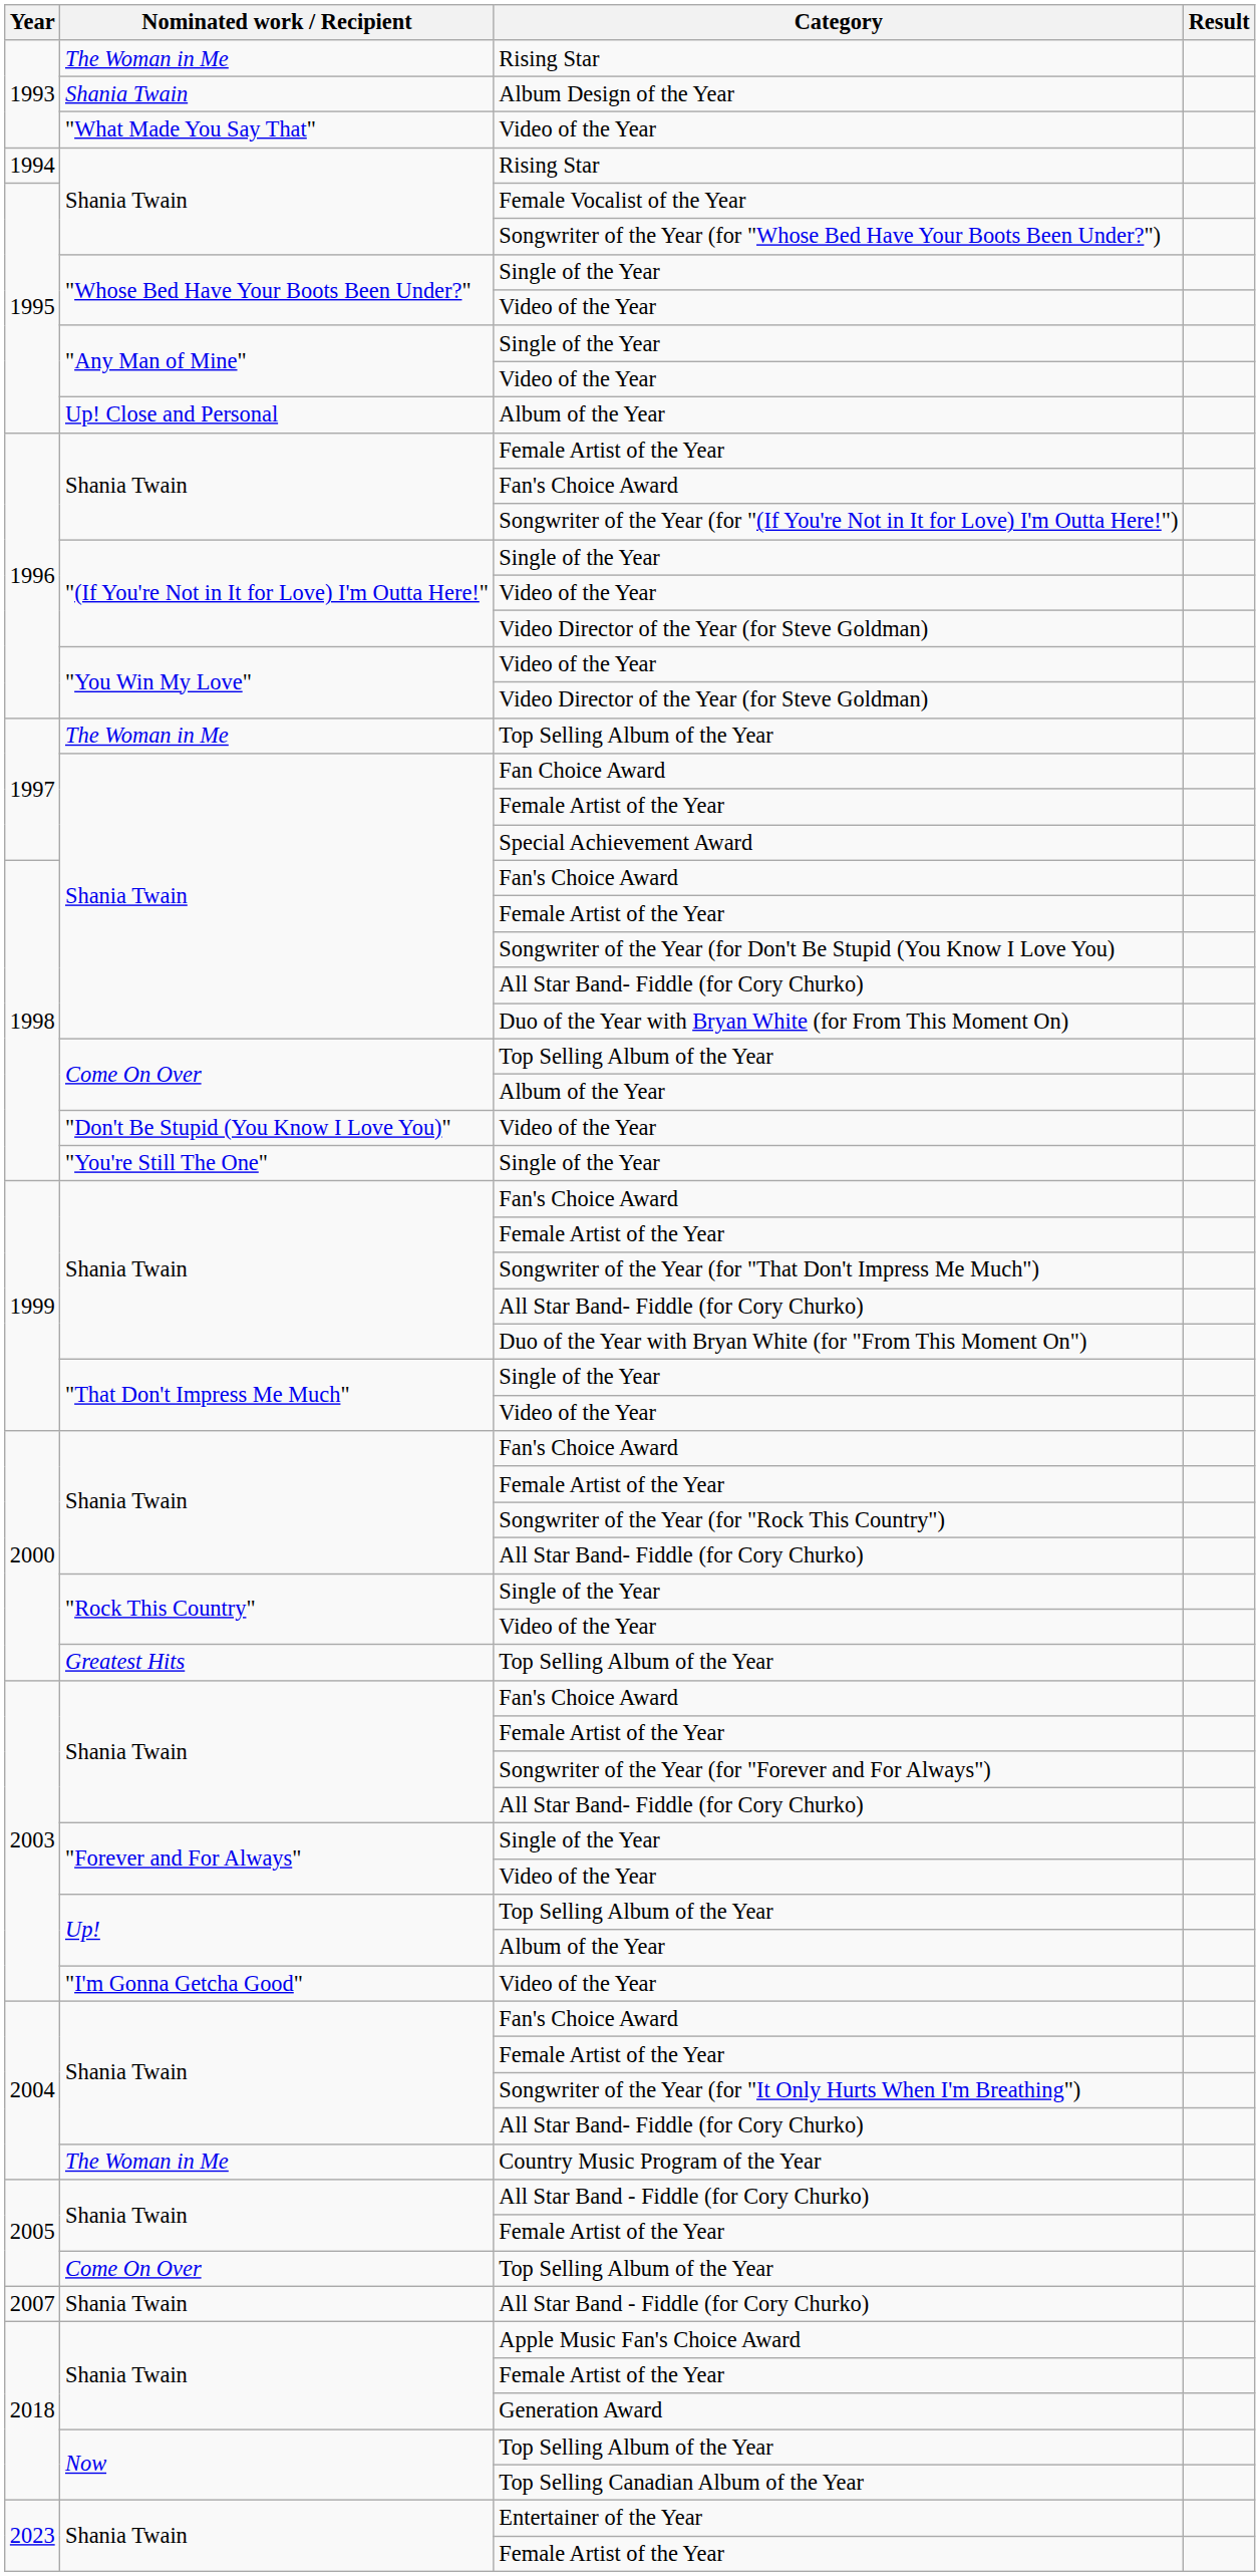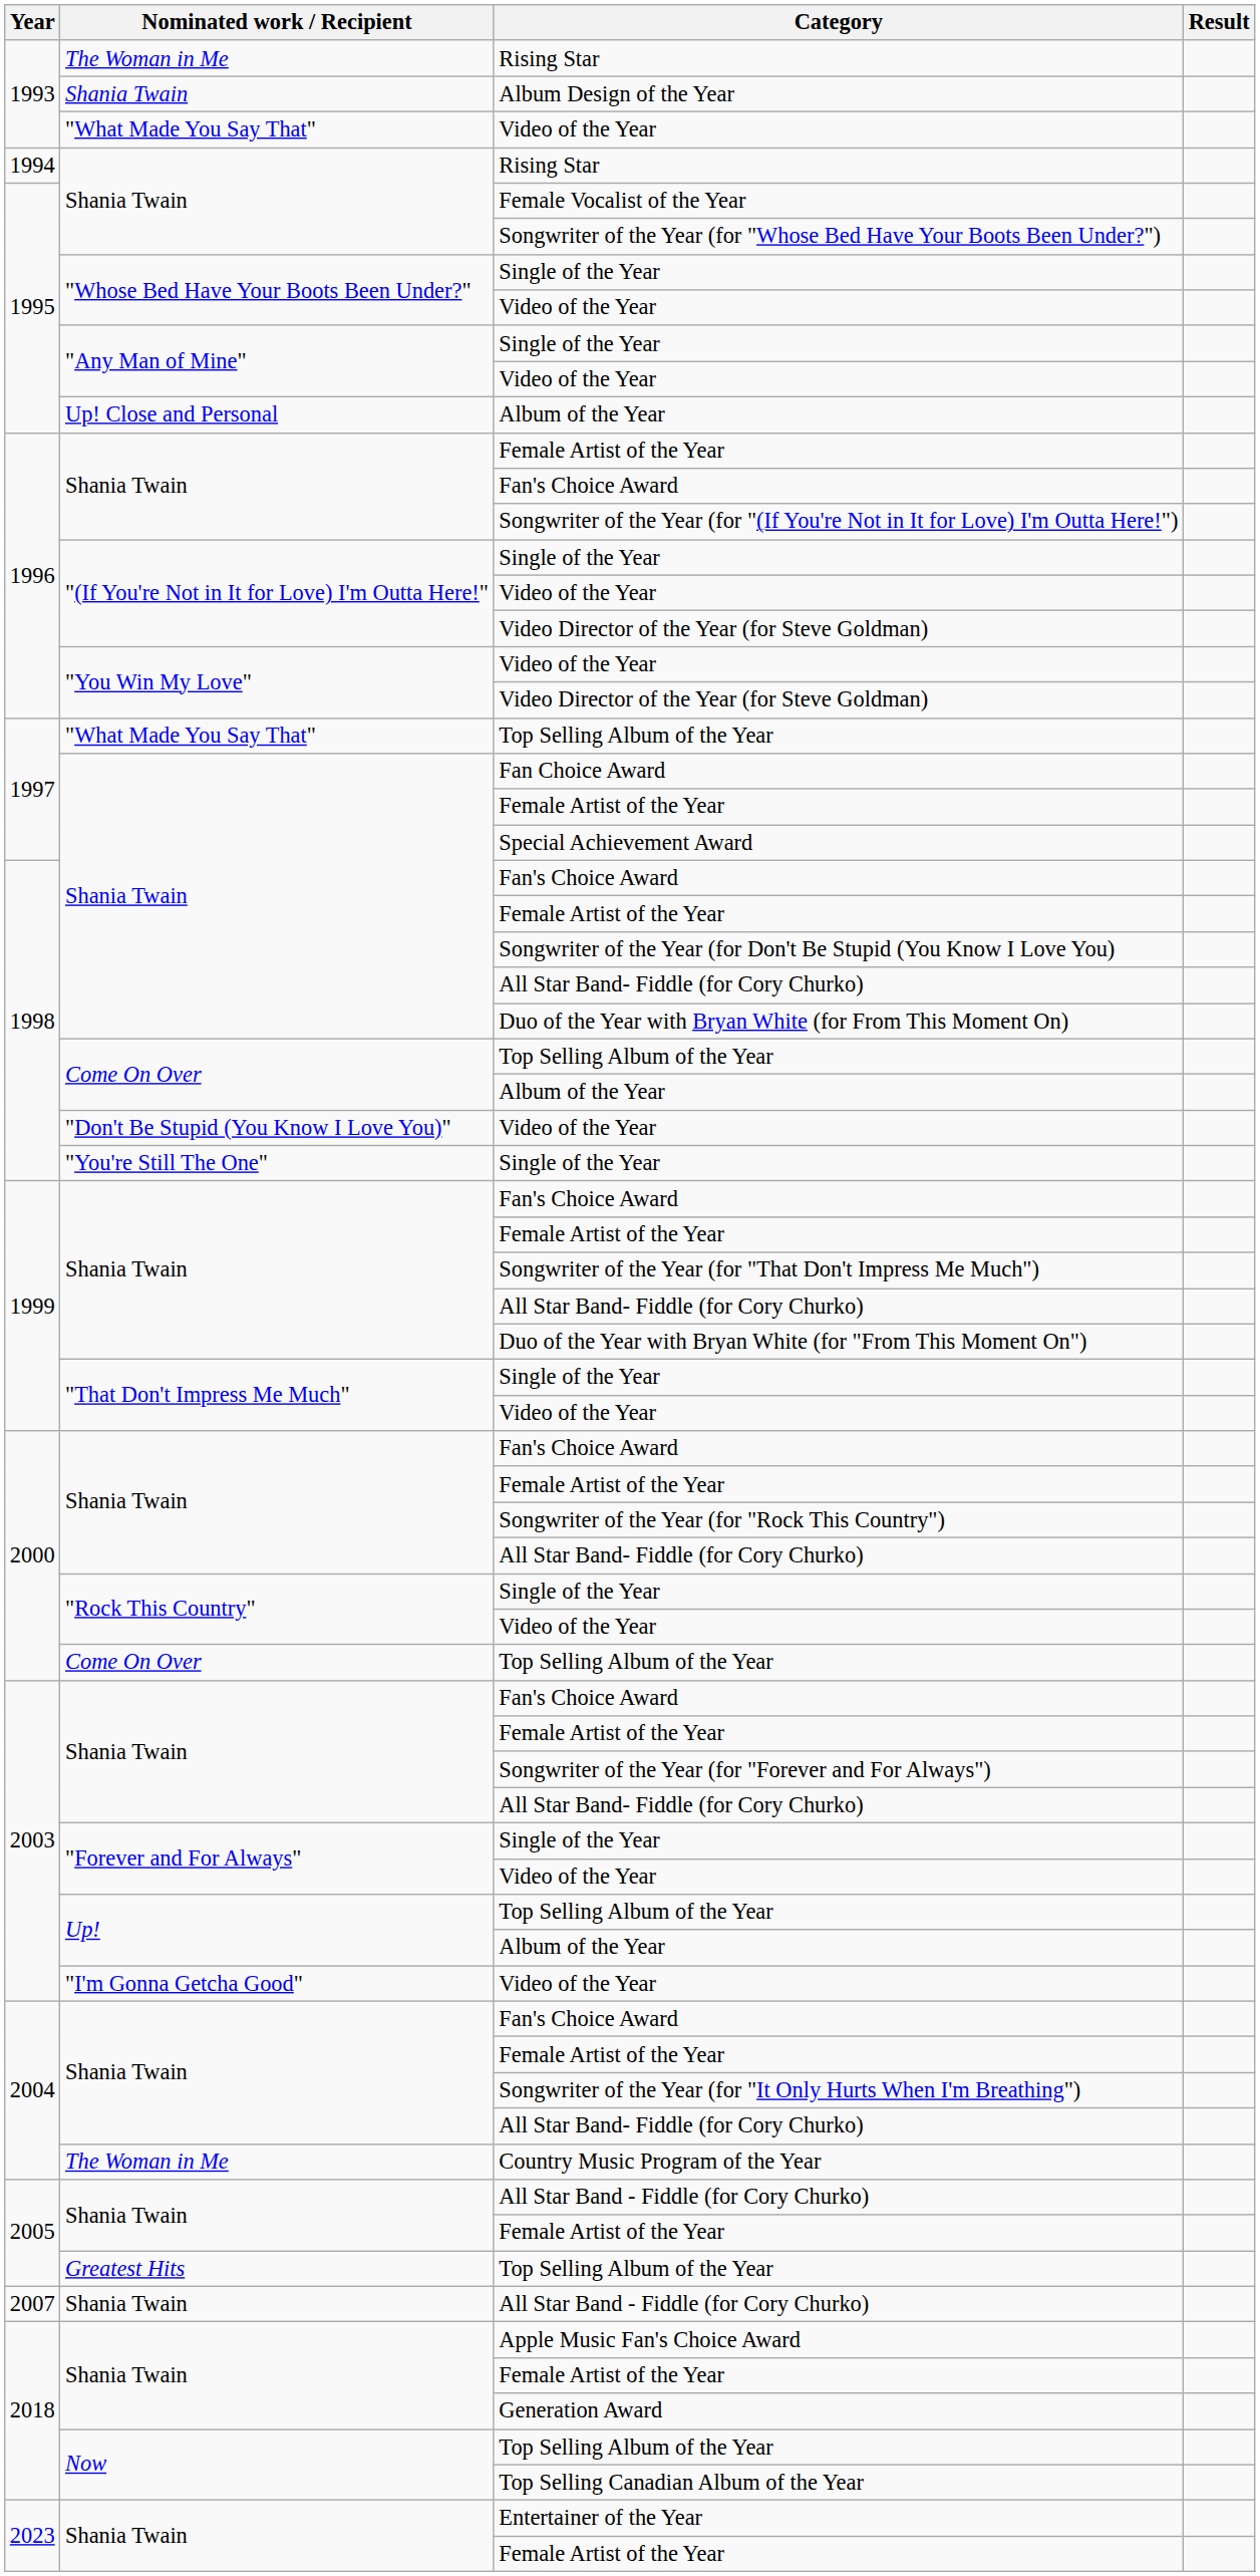 <table class="wikitable">
 <tr>
 <th>Year</th>
 <th>Nominated work / Recipient</th>
 <th>Category</th>
 <th>Result</th>
 </tr>
 <tr>
 <td rowspan="3">1993</td>
 <td><em><a href='#'>The Woman in Me</a></em></td>
 <td>Rising Star</td>
 <td></td>
 </tr>
 <tr>
 <td><em><a href='#'>Shania Twain</a></em></td>
 <td>Album Design of the Year</td>
 <td></td>
 </tr>
 <tr>
 <td>"<a href='#'>What Made You Say That</a>"</td>
 <td>Video of the Year</td>
 <td></td>
 </tr>
 <tr>
 <td rowspan="1">1994</td>
 <td rowspan="3">Shania Twain</td>
 <td>Rising Star</td>
 <td></td>
 </tr>
 <tr>
 <td rowspan="7">1995</td>
 <td>Female Vocalist of the Year</td>
 <td></td>
 </tr>
 <tr>
 <td>Songwriter of the Year (for "<a href='#'>Whose Bed Have Your Boots Been Under?</a>")</td>
 <td></td>
 </tr>
 <tr>
 <td rowspan="2">"<a href='#'>Whose Bed Have Your Boots Been Under?</a>"</td>
 <td>Single of the Year</td>
 <td></td>
 </tr>
 <tr>
 <td>Video of the Year</td>
 <td></td>
 </tr>
 <tr>
 <td rowspan="2">"<a href='#'>Any Man of Mine</a>"</td>
 <td>Single of the Year</td>
 <td></td>
 </tr>
 <tr>
 <td>Video of the Year</td>
 <td></td>
 </tr>
 <tr>
 <td><a href='#'>Up! Close and Personal</a></td>
 <td>Album of the Year</td>
 <td></td>
 </tr>
 <tr>
 <td rowspan="8">1996</td>
 <td rowspan="3">Shania Twain</td>
 <td>Female Artist of the Year</td>
 <td></td>
 </tr>
 <tr>
 <td>Fan's Choice Award</td>
 <td></td>
 </tr>
 <tr>
 <td>Songwriter of the Year (for "<a href='#'>(If You're Not in It for Love) I'm Outta Here!</a>")</td>
 <td></td>
 </tr>
 <tr>
 <td rowspan="3">"<a href='#'>(If You're Not in It for Love) I'm Outta Here!</a>"</td>
 <td>Single of the Year</td>
 <td></td>
 </tr>
 <tr>
 <td>Video of the Year</td>
 <td></td>
 </tr>
 <tr>
 <td>Video Director of the Year (for Steve Goldman)</td>
 <td></td>
 </tr>
 <tr>
 <td rowspan="2">"<a href='#'>You Win My Love</a>"</td>
 <td>Video of the Year</td>
 <td></td>
 </tr>
 <tr>
 <td>Video Director of the Year (for Steve Goldman)</td>
 <td></td>
 </tr>
 <tr>
 <td rowspan="4">1997</td>
-<td><em><a href='#'>The Woman in Me</a></em></td>
+<td>"<a href='#'>What Made You Say That</a>"</td>
 <td>Top Selling Album of the Year</td>
 <td></td>
 </tr>
 <tr>
 <td rowspan="8"><a href='#'>Shania Twain</a></td>
 <td>Fan Choice Award</td>
 <td></td>
 </tr>
 <tr>
 <td>Female Artist of the Year</td>
 <td></td>
 </tr>
 <tr>
 <td>Special Achievement Award</td>
 <td></td>
 </tr>
 <tr>
 <td rowspan="9">1998</td>
 <td>Fan's Choice Award</td>
 <td></td>
 </tr>
 <tr>
 <td>Female Artist of the Year</td>
 <td></td>
 </tr>
 <tr>
 <td>Songwriter of the Year (for Don't Be Stupid (You Know I Love You)</td>
 <td></td>
 </tr>
 <tr>
 <td>All Star Band- Fiddle (for Cory Churko)</td>
 <td></td>
 </tr>
 <tr>
 <td>Duo of the Year with <a href='#'>Bryan White</a> (for From This Moment On)</td>
 <td></td>
 </tr>
 <tr>
 <td rowspan="2"><em><a href='#'>Come On Over</a></em></td>
 <td>Top Selling Album of the Year</td>
 <td></td>
 </tr>
 <tr>
 <td>Album of the Year</td>
 <td></td>
 </tr>
 <tr>
 <td>"<a href='#'>Don't Be Stupid (You Know I Love You)</a>"</td>
 <td>Video of the Year</td>
 <td></td>
 </tr>
 <tr>
 <td>"<a href='#'>You're Still The One</a>"</td>
 <td>Single of the Year</td>
 <td></td>
 </tr>
 <tr>
 <td rowspan="7">1999</td>
 <td rowspan="5">Shania Twain</td>
 <td>Fan's Choice Award</td>
 <td></td>
 </tr>
 <tr>
 <td>Female Artist of the Year</td>
 <td></td>
 </tr>
 <tr>
 <td>Songwriter of the Year (for "That Don't Impress Me Much")</td>
 <td></td>
 </tr>
 <tr>
 <td>All Star Band- Fiddle (for Cory Churko)</td>
 <td></td>
 </tr>
 <tr>
 <td>Duo of the Year with Bryan White (for "From This Moment On")</td>
 <td></td>
 </tr>
 <tr>
 <td rowspan="2">"<a href='#'>That Don't Impress Me Much</a>"</td>
 <td>Single of the Year</td>
 <td></td>
 </tr>
 <tr>
 <td>Video of the Year</td>
 <td></td>
 </tr>
 <tr>
 <td rowspan="7">2000</td>
 <td rowspan="4">Shania Twain</td>
 <td>Fan's Choice Award</td>
 <td></td>
 </tr>
 <tr>
 <td>Female Artist of the Year</td>
 <td></td>
 </tr>
 <tr>
 <td>Songwriter of the Year (for "Rock This Country")</td>
 <td></td>
 </tr>
 <tr>
 <td>All Star Band- Fiddle (for Cory Churko)</td>
 <td></td>
 </tr>
 <tr>
 <td rowspan="2">"<a href='#'>Rock This Country</a>"</td>
 <td>Single of the Year</td>
 <td></td>
 </tr>
 <tr>
 <td>Video of the Year</td>
 <td></td>
 </tr>
 <tr>
-<td><em><a href='#'>Greatest Hits</a></em></td>
+<td><em><a href='#'>Come On Over</a></em></td>
 <td>Top Selling Album of the Year</td>
 <td></td>
 </tr>
 <tr>
 <td rowspan="9">2003</td>
 <td rowspan="4">Shania Twain</td>
 <td>Fan's Choice Award</td>
 <td></td>
 </tr>
 <tr>
 <td>Female Artist of the Year</td>
 <td></td>
 </tr>
 <tr>
 <td>Songwriter of the Year (for "Forever and For Always")</td>
 <td></td>
 </tr>
 <tr>
 <td>All Star Band- Fiddle (for Cory Churko)</td>
 <td></td>
 </tr>
 <tr>
 <td rowspan="2">"<a href='#'>Forever and For Always</a>"</td>
 <td>Single of the Year</td>
 <td></td>
 </tr>
 <tr>
 <td>Video of the Year</td>
 <td></td>
 </tr>
 <tr>
 <td rowspan="2"><em><a href='#'>Up!</a></em></td>
 <td>Top Selling Album of the Year</td>
 <td></td>
 </tr>
 <tr>
 <td>Album of the Year</td>
 <td></td>
 </tr>
 <tr>
 <td>"<a href='#'>I'm Gonna Getcha Good</a>"</td>
 <td>Video of the Year</td>
 <td></td>
 </tr>
 <tr>
 <td rowspan="5">2004</td>
 <td rowspan="4">Shania Twain</td>
 <td>Fan's Choice Award</td>
 <td></td>
 </tr>
 <tr>
 <td>Female Artist of the Year</td>
 <td></td>
 </tr>
 <tr>
 <td>Songwriter of the Year (for "<a href='#'>It Only Hurts When I'm Breathing</a>")</td>
 <td></td>
 </tr>
 <tr>
 <td>All Star Band- Fiddle (for Cory Churko)</td>
 <td></td>
 </tr>
 <tr>
 <td><em><a href='#'>The Woman in Me</a></em></td>
 <td>Country Music Program of the Year</td>
 <td></td>
 </tr>
 <tr>
 <td rowspan="3">2005</td>
 <td rowspan="2">Shania Twain</td>
 <td>All Star Band - Fiddle (for Cory Churko)</td>
 <td></td>
 </tr>
 <tr>
 <td>Female Artist of the Year</td>
 <td></td>
 </tr>
 <tr>
-<td><em><a href='#'>Come On Over</a></em></td>
+<td><em><a href='#'>Greatest Hits</a></em></td>
 <td>Top Selling Album of the Year</td>
 <td></td>
 </tr>
 <tr>
 <td rowspan="1">2007</td>
 <td>Shania Twain</td>
 <td>All Star Band - Fiddle (for Cory Churko)</td>
 <td></td>
 </tr>
 <tr>
 <td rowspan="5">2018</td>
 <td rowspan="3">Shania Twain</td>
 <td>Apple Music Fan's Choice Award</td>
 <td></td>
 </tr>
 <tr>
 <td>Female Artist of the Year</td>
 <td></td>
 </tr>
 <tr>
 <td>Generation Award</td>
 <td></td>
 </tr>
 <tr>
 <td rowspan="2"><em><a href='#'>Now</a></em></td>
 <td>Top Selling Album of the Year</td>
 <td></td>
 </tr>
 <tr>
 <td>Top Selling Canadian Album of the Year</td>
 <td></td>
 </tr>
 <tr>
 <td rowspan="2"><a href='#'>2023</a></td>
 <td rowspan="2">Shania Twain</td>
 <td>Entertainer of the Year</td>
 <td></td>
 </tr>
 <tr>
 <td>Female Artist of the Year</td>
 <td></td>
 </tr>
 <tr>
 </tr>
 </table>
